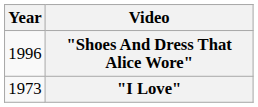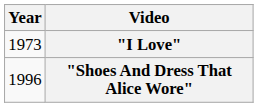 <table class="wikitable plainrowheaders">
 <tr>
 <th>Year</th>
 <th style="width:12em;">Video</th>
 </tr>
 <tr>
+<td>1973</td>
+<th scope="row">"I Love"</th>
+</tr>
+<tr>
 <td>1996</td>
 <th scope="row">"Shoes And Dress That Alice Wore"</th>
 </tr>
-<tr>
-<td>1973</td>
-<th scope="row">"I Love"</th>
-</tr>
 </table>
